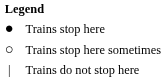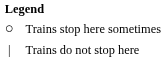 <table>
 <tr style="border:none">
 <th style="text-align:left; background:transparent; " colspan="2"><small>Legend</small></th>
-</tr>
-<tr>
-<td style="text-align:center; background:transparent; padding-right:0.6em;">●</td>
-<td><small>Trains stop here</small></td>
 </tr>
 <tr>
 <td style="text-align:center; background:transparent; padding-right:0.6em;">○</td>
 <td><small>Trains stop here sometimes</small></td>
 </tr>
 <tr>
 <td style="text-align:center; backgroundtransparent; padding-right:0.6em;"><small>|</small></td>
 <td><small>Trains do not stop here</small></td>
 </tr>
 </table>
